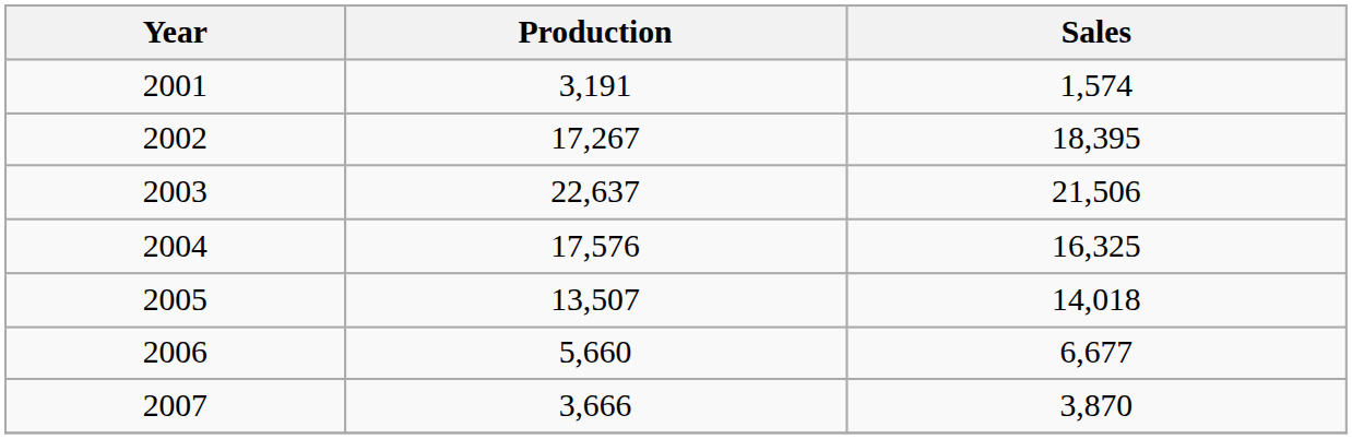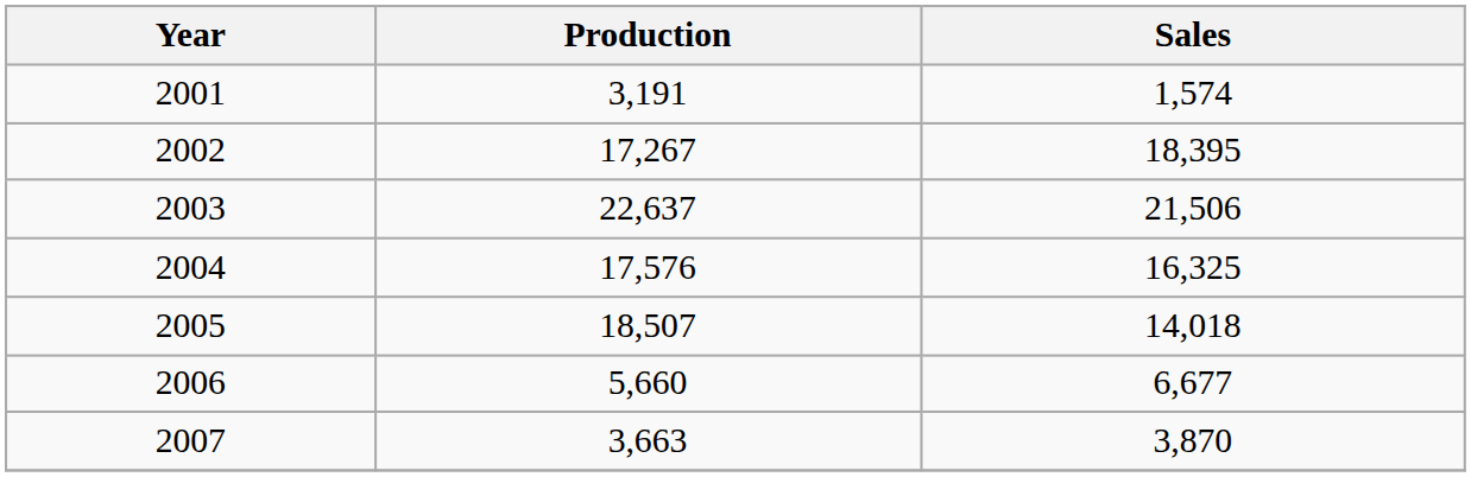 <table class="wikitable" style="font-size:90%; text-align:center">
 <tr>
 <th style="width:10em">Year</th>
 <th style="width:15em">Production</th>
 <th style="width:15em">Sales</th>
 </tr>
 <tr>
 <td>2001</td>
 <td>3,191</td>
 <td>1,574</td>
 </tr>
 <tr>
 <td>2002</td>
 <td>17,267</td>
 <td>18,395</td>
 </tr>
 <tr>
 <td>2003</td>
 <td>22,637</td>
 <td>21,506</td>
 </tr>
 <tr>
 <td>2004</td>
 <td>17,576</td>
 <td>16,325</td>
 </tr>
 <tr>
 <td>2005</td>
-<td>13,507</td>
+<td>18,507</td>
 <td>14,018</td>
 </tr>
 <tr>
 <td>2006</td>
 <td>5,660</td>
 <td>6,677</td>
 </tr>
 <tr>
 <td>2007</td>
-<td>3,666</td>
+<td>3,663</td>
 <td>3,870</td>
 </tr>
 <tr>
 </tr>
 </table>
